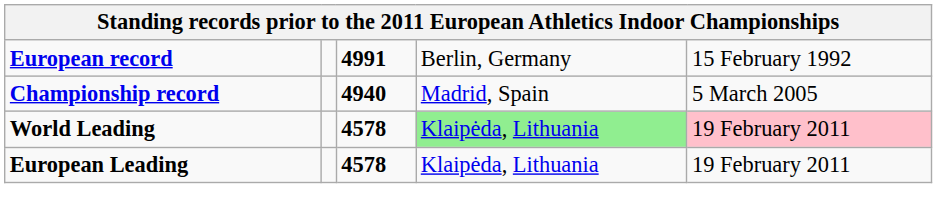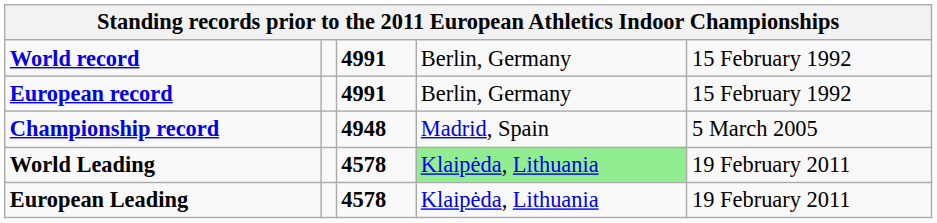 <table class="wikitable" width=75%>
 <tr>
 <th colspan="5">Standing records prior to the 2011 European Athletics Indoor Championships</th>
+</tr>
+<tr>
+<td><strong><a href='#'>World record</a></strong></td>
+<td></td>
+<td><strong>4991</strong></td>
+<td>Berlin, Germany</td>
+<td>15 February 1992</td>
 </tr>
 <tr>
 <td><strong><a href='#'>European record</a></strong></td>
 <td></td>
 <td><strong>4991</strong></td>
 <td>Berlin, Germany</td>
 <td>15 February 1992</td>
 </tr>
 <tr>
 <td><strong><a href='#'>Championship record</a></strong></td>
 <td></td>
-<td><strong>4940</strong></td>
+<td><strong>4948</strong></td>
 <td><a href='#'>Madrid</a>, Spain</td>
 <td>5 March 2005</td>
 </tr>
 <tr>
 <td><strong>World Leading</strong></td>
 <td></td>
 <td><strong>4578</strong></td>
 <td style="background: lightgreen;"><a href='#'>Klaipėda</a>, <a href='#'>Lithuania</a></td>
-<td style="background: pink;">19 February 2011</td>
+<td>19 February 2011</td>
 </tr>
 <tr>
 <td><strong>European Leading</strong></td>
 <td></td>
 <td><strong>4578</strong></td>
 <td><a href='#'>Klaipėda</a>, <a href='#'>Lithuania</a></td>
 <td>19 February 2011</td>
 </tr>
 </table>
